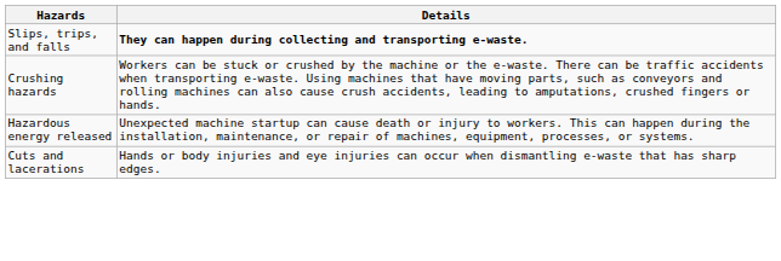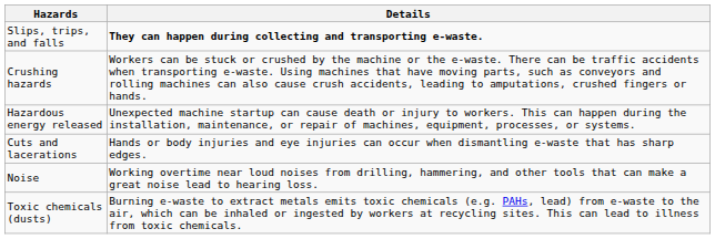 <table class="wikitable">
 <tr>
 <th>Hazards</th>
 <th>Details</th>
 </tr>
 <tr>
 <td>Slips, trips, and falls</td>
 <td><strong>They can happen during collecting and transporting e-waste.</strong></td>
 </tr>
 <tr>
 <td>Crushing hazards</td>
 <td>Workers can be stuck or crushed by the machine or the e-waste. There can be traffic accidents when transporting e-waste. Using machines that have moving parts, such as conveyors and rolling machines can also cause crush accidents, leading to amputations, crushed fingers or hands.</td>
 </tr>
 <tr>
 <td>Hazardous energy released</td>
 <td>Unexpected machine startup can cause death or injury to workers. This can happen during the installation, maintenance, or repair of machines, equipment, processes, or systems.</td>
 </tr>
 <tr>
 <td>Cuts and lacerations</td>
 <td>Hands or body injuries and eye injuries can occur when dismantling e-waste that has sharp edges.</td>
 </tr>
+<tr>
+<td>Noise</td>
+<td>Working overtime near loud noises from drilling, hammering, and other tools that can make a great noise lead to hearing loss.</td>
+</tr>
+<tr>
+<td>Toxic chemicals (dusts)</td>
+<td>Burning e-waste to extract metals emits toxic chemicals (e.g. <a href='#'>PAHs</a>, lead) from e-waste to the air, which can be inhaled or ingested by workers at recycling sites. This can lead to illness from toxic chemicals.</td>
+</tr>
 </table>
